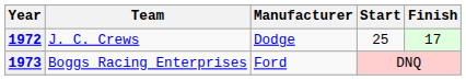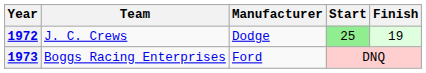 <table class="wikitable" style="font-size: 90%;">
 <tr>
 <th>Year</th>
 <th>Team</th>
 <th>Manufacturer</th>
 <th>Start</th>
 <th>Finish</th>
 </tr>
 <tr>
 <th><a href='#'>1972</a></th>
 <td><a href='#'>J. C. Crews</a></td>
 <td><a href='#'>Dodge</a></td>
-<td align=center>25</td>
-<td align=center style="background:#DFFFDF;">17</td>
+<td align=center style="background: lightgreen;">25</td>
+<td align=center style="background:#DFFFDF;">19</td>
 </tr>
 <tr>
 <th><a href='#'>1973</a></th>
 <td><a href='#'>Boggs Racing Enterprises</a></td>
 <td><a href='#'>Ford</a></td>
 <td colspan=2 align=center style="background:#FFCFCF;">DNQ</td>
 </tr>
 </table>
